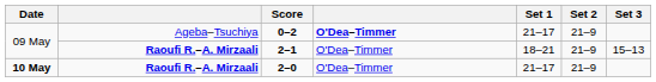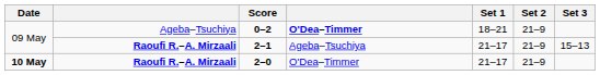 <table class="wikitable" style="text-align: center; font-size:90% ">
 <tr>
 <th width="60">Date</th>
 <th align="right" width="250"></th>
 <th width="60">Score</th>
 <th align="left" width="250"></th>
 <th width="50">Set 1</th>
 <th width="50">Set 2</th>
 <th width="50">Set 3</th>
 </tr>
 <tr>
 <td rowspan=2>09 May</td>
 <td align=right><a href='#'>Ageba</a>–<a href='#'>Tsuchiya</a> </td>
 <td align=center><strong>0–2</strong></td>
 <td align=left><strong> <a href='#'>O'Dea</a>–<a href='#'>Timmer</a></strong></td>
-<td>21–17</td>
+<td>18–21</td>
 <td>21–9</td>
 <td></td>
 </tr>
 <tr>
 <td align=right><strong><a href='#'>Raoufi R.</a>–<a href='#'>A. Mirzaali</a> </strong></td>
 <td align=center><strong>2–1</strong></td>
-<td align=left> <a href='#'>O'Dea</a>–<a href='#'>Timmer</a></td>
-<td>18–21</td>
+<td align=left> <a href='#'>Ageba</a>–<a href='#'>Tsuchiya</a></td>
+<td>21–17</td>
 <td>21–9</td>
 <td>15–13</td>
 </tr>
 <tr>
 <td><strong>10 May</strong></td>
 <td align=right><strong><a href='#'>Raoufi R.</a>–<a href='#'>A. Mirzaali</a> </strong></td>
 <td align=center><strong>2–0</strong></td>
 <td align=left> <a href='#'>O'Dea</a>–<a href='#'>Timmer</a></td>
 <td>21–17</td>
 <td>21–9</td>
 <td></td>
 </tr>
 </table>
